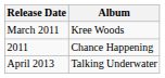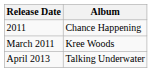 <table class="wikitable">
 <tr>
 <th>Release Date</th>
 <th>Album</th>
 </tr>
 <tr>
+<td>2011</td>
+<td>Chance Happening</td>
+</tr>
+<tr>
 <td>March 2011</td>
 <td>Kree Woods</td>
-</tr>
-<tr>
-<td>2011</td>
-<td>Chance Happening</td>
 </tr>
 <tr>
 <td>April 2013</td>
 <td>Talking Underwater</td>
 </tr>
 </table>
